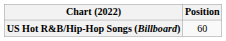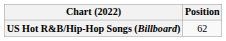 <table class="wikitable plainrowheaders" style="text-align:center">
 <tr>
 <th scope="col">Chart (2022)</th>
 <th scope="col">Position</th>
 </tr>
 <tr>
 <th scope="row">US Hot R&B/Hip-Hop Songs (<em>Billboard</em>)</th>
-<td>60</td>
+<td>62</td>
 </tr>
 </table>
